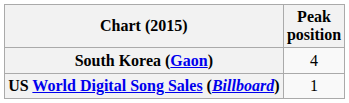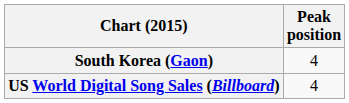 <table class="wikitable sortable plainrowheaders" style="text-align:center">
 <tr>
 <th scope="col">Chart (2015)</th>
 <th scope="col">Peak<br>position</th>
 </tr>
 <tr>
 <th scope="row">South Korea (<a href='#'>Gaon</a>)</th>
 <td>4</td>
 </tr>
 <tr>
 <th scope="row">US <a href='#'>World Digital Song Sales</a> (<em><a href='#'>Billboard</a></em>)</th>
-<td>1</td>
+<td>4</td>
 </tr>
 </table>
